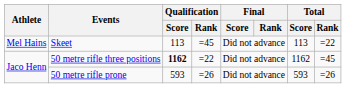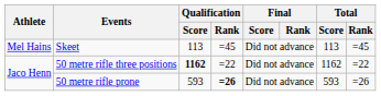 <table class=wikitable style=font-size:90%>
 <tr>
 <th rowspan=2>Athlete</th>
 <th rowspan=2>Events</th>
 <th colspan=2>Qualification</th>
 <th colspan=2>Final</th>
 <th colspan=2>Total</th>
 </tr>
 <tr>
 <th>Score</th>
 <th>Rank</th>
 <th>Score</th>
 <th>Rank</th>
 <th>Score</th>
 <th>Rank</th>
 </tr>
 <tr>
 <td><a href='#'>Mel Hains</a></td>
 <td><a href='#'>Skeet</a></td>
 <td align=center>113</td>
 <td align=center>=45</td>
 <td align=center colspan=2>Did not advance</td>
 <td align=center>113</td>
-<td align=center>=22</td>
+<td align=center>=45</td>
 </tr>
 <tr>
 <td rowspan=2><a href='#'>Jaco Henn</a></td>
 <td><a href='#'>50 metre rifle three positions</a></td>
 <td align=center><strong>1162</strong></td>
 <td align=center>=22</td>
 <td align=center colspan=2>Did not advance</td>
 <td align=center>1162</td>
-<td align=center>=45</td>
+<td align=center>=22</td>
 </tr>
 <tr>
 <td><a href='#'>50 metre rifle prone</a></td>
 <td align=center>593</td>
-<td align=center>=26</td>
+<td align=center><strong>=26</strong></td>
 <td align=center colspan=2>Did not advance</td>
 <td align=center>593</td>
 <td align=center>=26</td>
 </tr>
 </table>
